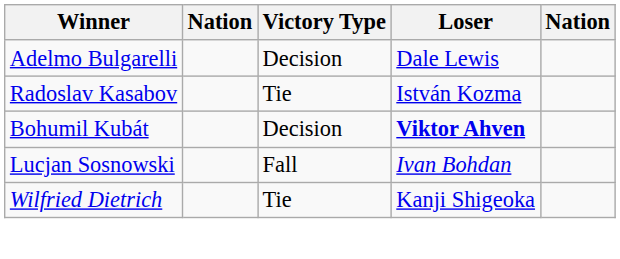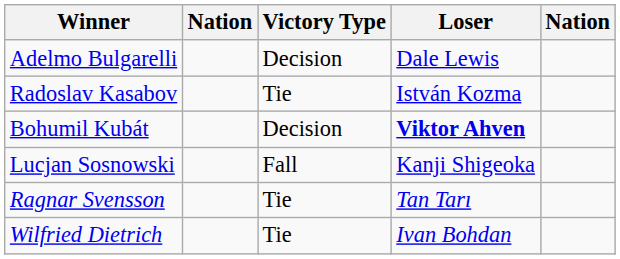 <table class="wikitable sortable" style="text-align:left;">
 <tr>
 <th>Winner</th>
 <th>Nation</th>
 <th>Victory Type</th>
 <th>Loser</th>
 <th>Nation</th>
 </tr>
 <tr>
 <td><a href='#'>Adelmo Bulgarelli</a></td>
 <td></td>
 <td>Decision</td>
 <td><a href='#'>Dale Lewis</a></td>
 <td></td>
 </tr>
 <tr>
 <td><a href='#'>Radoslav Kasabov</a></td>
 <td></td>
 <td>Tie</td>
 <td><a href='#'>István Kozma</a></td>
 <td></td>
 </tr>
 <tr>
 <td><a href='#'>Bohumil Kubát</a></td>
 <td></td>
 <td>Decision</td>
 <td><strong><a href='#'>Viktor Ahven</a></strong></td>
 <td></td>
 </tr>
 <tr>
 <td><a href='#'>Lucjan Sosnowski</a></td>
 <td></td>
 <td>Fall</td>
-<td><em><a href='#'>Ivan Bohdan</a></em></td>
+<td><a href='#'>Kanji Shigeoka</a></td>
 <td></td>
+</tr>
+<tr>
+<td><em><a href='#'>Ragnar Svensson</a></em></td>
+<td><em></em></td>
+<td>Tie</td>
+<td><em><a href='#'>Tan Tarı</a></em></td>
+<td><em></em></td>
 </tr>
 <tr>
 <td><em><a href='#'>Wilfried Dietrich</a></em></td>
 <td><em></em></td>
 <td>Tie</td>
-<td><a href='#'>Kanji Shigeoka</a></td>
+<td><em><a href='#'>Ivan Bohdan</a></em></td>
 <td><em></em></td>
 </tr>
 </table>
